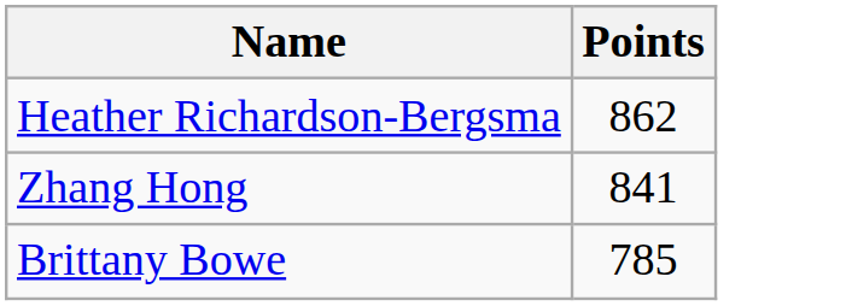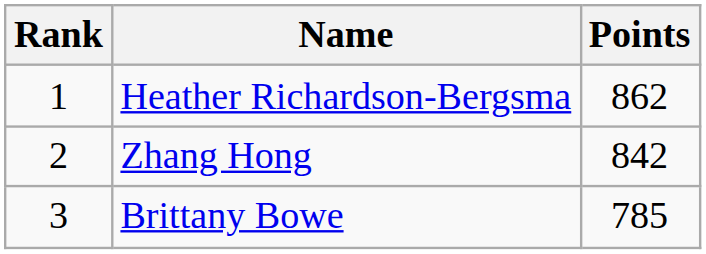 <table class="wikitable" border="1">
 <tr>
+<th width=30>Rank</th>
 <th>Name</th>
 <th width=25>Points</th>
 </tr>
 <tr align="center">
+<td>1</td>
 <td align="left"> <a href='#'>Heather Richardson-Bergsma</a></td>
 <td>862</td>
 </tr>
 <tr align="center">
+<td>2</td>
 <td align="left"> <a href='#'>Zhang Hong</a></td>
-<td>841</td>
+<td>842</td>
 </tr>
 <tr align="center">
+<td>3</td>
 <td align="left"> <a href='#'>Brittany Bowe</a></td>
 <td>785</td>
 </tr>
 </table>
